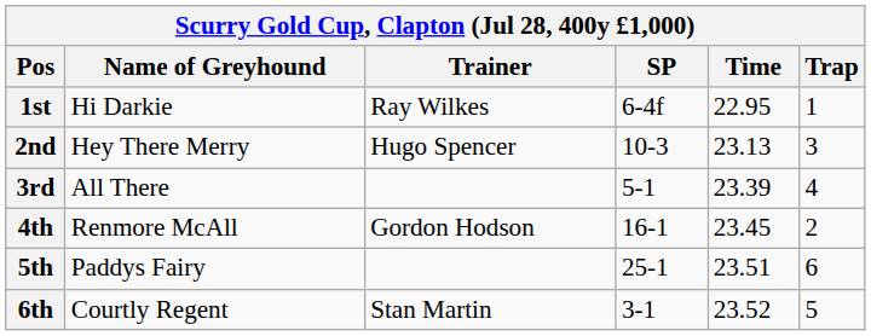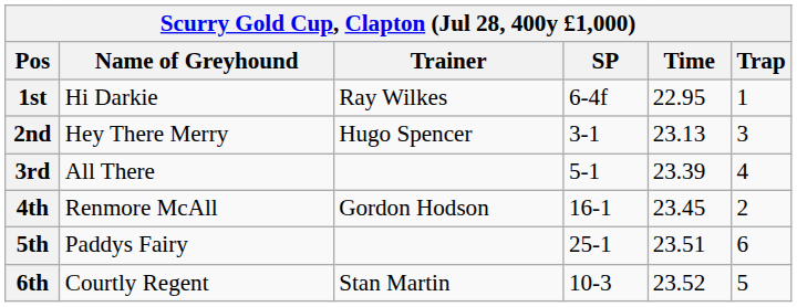 <table class="wikitable">
 <tr>
 <th colspan="6"><a href='#'>Scurry Gold Cup</a>, <a href='#'>Clapton</a> (Jul 28, 400y £1,000)</th>
 </tr>
 <tr>
 <th width=30>Pos</th>
 <th width=180>Name of Greyhound</th>
 <th width=150>Trainer</th>
 <th width=50>SP</th>
 <th width=50>Time</th>
 <th width=30>Trap</th>
 </tr>
 <tr>
 <th>1st</th>
 <td>Hi Darkie</td>
 <td>Ray Wilkes</td>
 <td>6-4f</td>
 <td>22.95</td>
 <td>1</td>
 </tr>
 <tr>
 <th>2nd</th>
 <td>Hey There Merry</td>
 <td>Hugo Spencer</td>
-<td>10-3</td>
+<td>3-1</td>
 <td>23.13</td>
 <td>3</td>
 </tr>
 <tr>
 <th>3rd</th>
 <td>All There</td>
 <td></td>
 <td>5-1</td>
 <td>23.39</td>
 <td>4</td>
 </tr>
 <tr>
 <th>4th</th>
 <td>Renmore McAll</td>
 <td>Gordon Hodson</td>
 <td>16-1</td>
 <td>23.45</td>
 <td>2</td>
 </tr>
 <tr>
 <th>5th</th>
 <td>Paddys Fairy</td>
 <td></td>
 <td>25-1</td>
 <td>23.51</td>
 <td>6</td>
 </tr>
 <tr>
 <th>6th</th>
 <td>Courtly Regent</td>
 <td>Stan Martin</td>
-<td>3-1</td>
+<td>10-3</td>
 <td>23.52</td>
 <td>5</td>
 </tr>
 </table>
